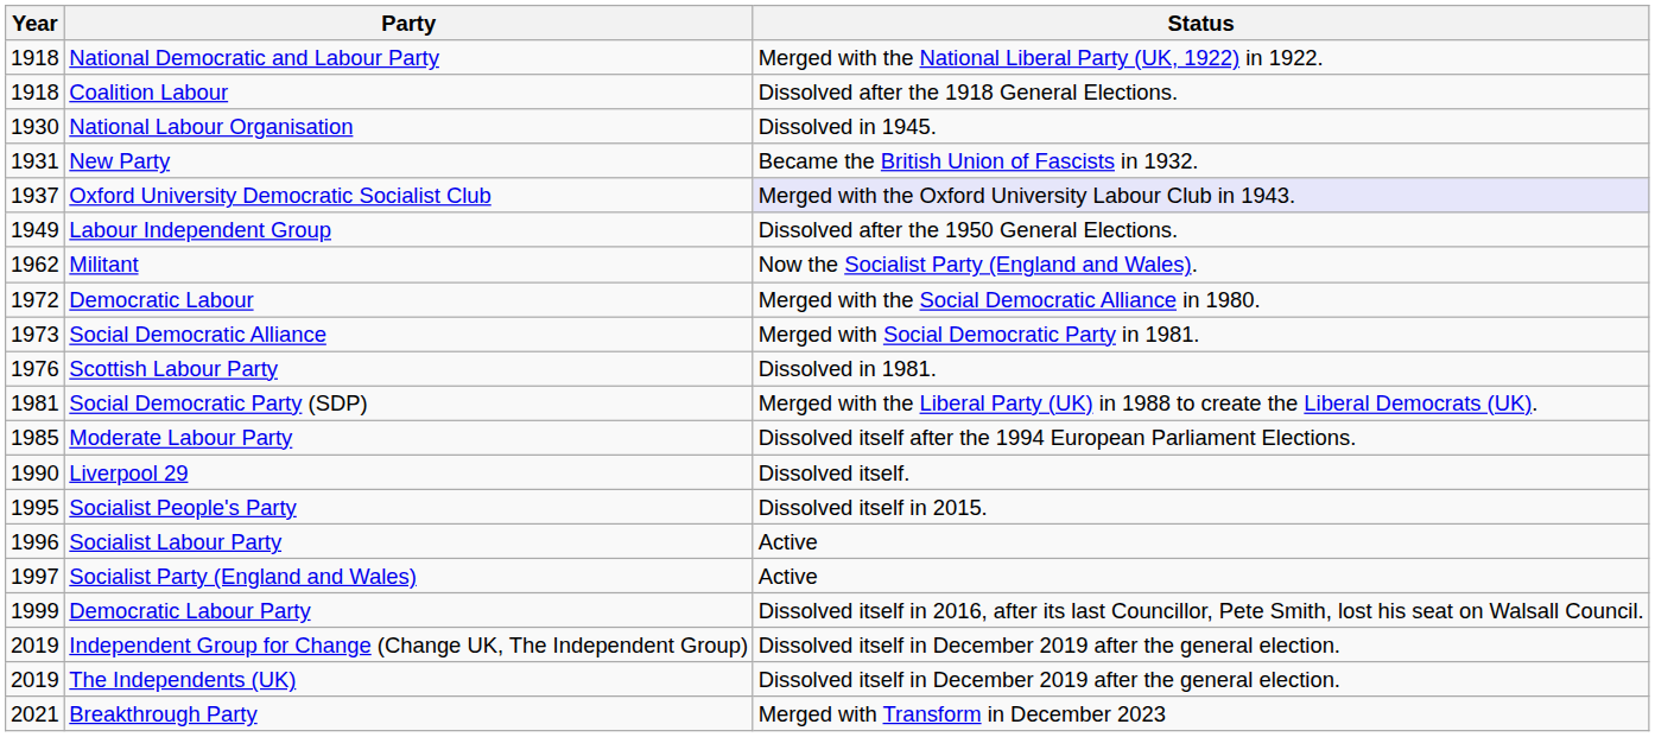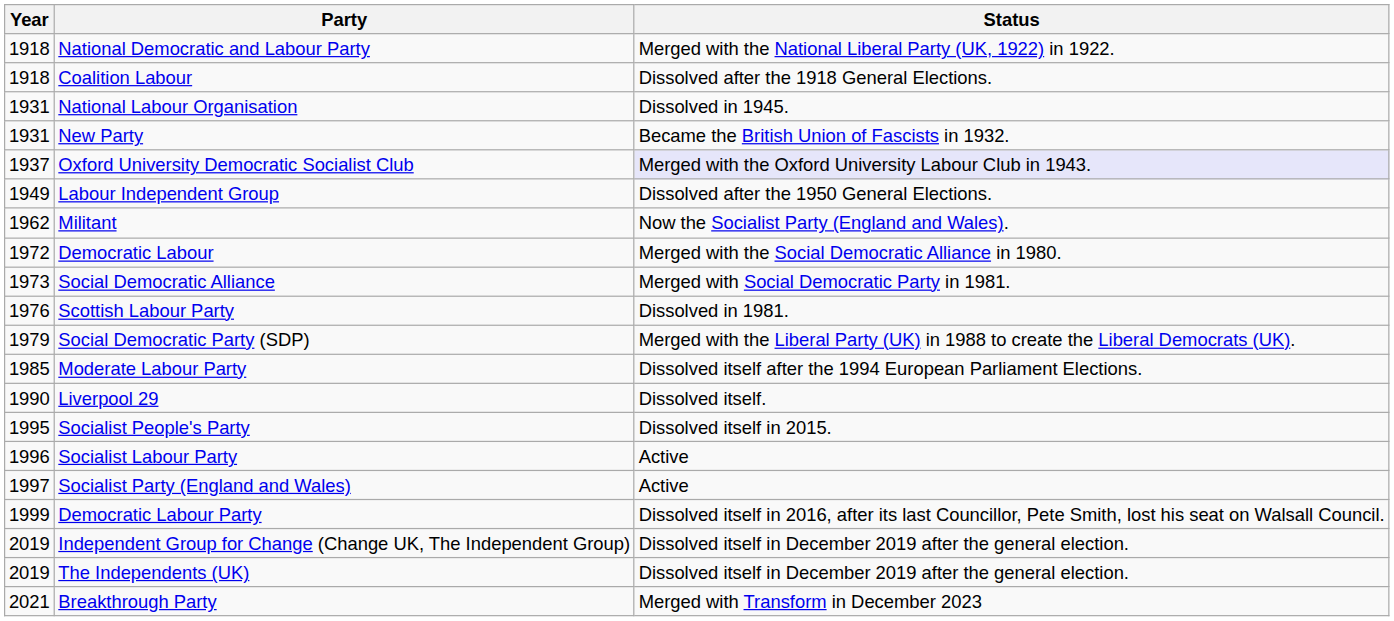 <table class="sortable wikitable" style="font-size: 95%;">
 <tr>
 <th>Year</th>
 <th>Party</th>
 <th>Status</th>
 </tr>
 <tr>
 <td>1918</td>
 <td><a href='#'>National Democratic and Labour Party</a></td>
 <td>Merged with the <a href='#'>National Liberal Party (UK, 1922)</a> in 1922.</td>
 </tr>
 <tr>
 <td>1918</td>
 <td><a href='#'>Coalition Labour</a></td>
 <td>Dissolved after the 1918 General Elections.</td>
 </tr>
 <tr>
-<td>1930</td>
+<td>1931</td>
 <td><a href='#'>National Labour Organisation</a></td>
 <td>Dissolved in 1945.</td>
 </tr>
 <tr>
 <td>1931</td>
 <td><a href='#'>New Party</a></td>
 <td>Became the <a href='#'>British Union of Fascists</a> in 1932.</td>
 </tr>
 <tr>
 <td>1937</td>
 <td><a href='#'>Oxford University Democratic Socialist Club</a></td>
 <td style="background: lavender;">Merged with the Oxford University Labour Club in 1943.</td>
 </tr>
 <tr>
 <td>1949</td>
 <td><a href='#'>Labour Independent Group</a></td>
 <td>Dissolved after the 1950 General Elections.</td>
 </tr>
 <tr>
 <td>1962</td>
 <td><a href='#'>Militant</a></td>
 <td>Now the <a href='#'>Socialist Party (England and Wales)</a>.</td>
 </tr>
 <tr>
 <td>1972</td>
 <td><a href='#'>Democratic Labour</a></td>
 <td>Merged with the <a href='#'>Social Democratic Alliance</a> in 1980.</td>
 </tr>
 <tr>
 <td>1973</td>
 <td><a href='#'>Social Democratic Alliance</a></td>
 <td>Merged with <a href='#'>Social Democratic Party</a> in 1981.</td>
 </tr>
 <tr>
 <td>1976</td>
 <td><a href='#'>Scottish Labour Party</a></td>
 <td>Dissolved in 1981.</td>
 </tr>
 <tr>
-<td>1981</td>
+<td>1979</td>
 <td><a href='#'>Social Democratic Party</a> (SDP)</td>
 <td>Merged with the <a href='#'>Liberal Party (UK)</a> in 1988 to create the <a href='#'>Liberal Democrats (UK)</a>.</td>
 </tr>
 <tr>
 <td>1985</td>
 <td><a href='#'>Moderate Labour Party</a></td>
 <td>Dissolved itself after the 1994 European Parliament Elections.</td>
 </tr>
 <tr>
 <td>1990</td>
 <td><a href='#'>Liverpool 29</a></td>
 <td>Dissolved itself.</td>
 </tr>
 <tr>
 <td>1995</td>
 <td><a href='#'>Socialist People's Party</a></td>
 <td>Dissolved itself in 2015.</td>
 </tr>
 <tr>
 <td>1996</td>
 <td><a href='#'>Socialist Labour Party</a></td>
 <td>Active</td>
 </tr>
 <tr>
 <td>1997</td>
 <td><a href='#'>Socialist Party (England and Wales)</a></td>
 <td>Active</td>
 </tr>
 <tr>
 <td>1999</td>
 <td><a href='#'>Democratic Labour Party</a></td>
 <td>Dissolved itself in 2016, after its last Councillor, Pete Smith, lost his seat on Walsall Council.</td>
 </tr>
 <tr>
 <td>2019</td>
 <td><a href='#'>Independent Group for Change</a> (Change UK, The Independent Group)</td>
 <td>Dissolved itself in December 2019 after the general election. </td>
 </tr>
 <tr>
 <td>2019</td>
 <td><a href='#'>The Independents (UK)</a></td>
 <td>Dissolved itself in December 2019 after the general election.</td>
 </tr>
 <tr>
 <td>2021</td>
 <td><a href='#'>Breakthrough Party</a></td>
 <td>Merged with <a href='#'>Transform</a> in December 2023</td>
 </tr>
 </table>
